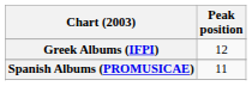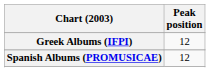 <table class="wikitable sortable plainrowheaders" style="text-align:center">
 <tr>
 <th scope="col">Chart (2003)</th>
 <th scope="col">Peak<br>position</th>
 </tr>
 <tr>
 </tr>
 <tr>
 </tr>
 <tr>
 </tr>
 <tr>
 </tr>
 <tr>
 </tr>
 <tr>
 </tr>
 <tr>
 </tr>
 <tr>
 <th scope="row">Greek Albums (<a href='#'>IFPI</a>)</th>
 <td>12</td>
 </tr>
 <tr>
 </tr>
 <tr>
 </tr>
 <tr>
 <th scope="row">Spanish Albums (<a href='#'>PROMUSICAE</a>)</th>
-<td>11</td>
+<td>12</td>
 </tr>
 <tr>
 </tr>
 <tr>
 </tr>
 </table>
